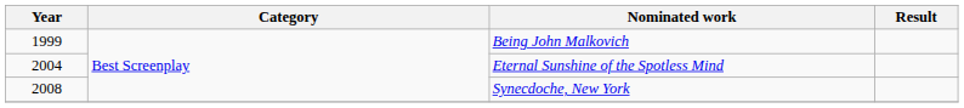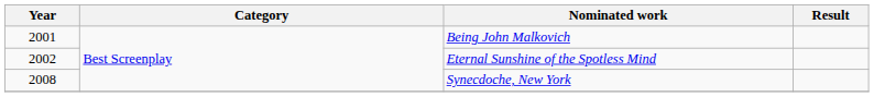 <table class=wikitable>
 <tr>
 <th scope="col" style="width:5em;">Year</th>
 <th scope="col" style="width:26em;">Category</th>
 <th scope="col" style="width:25em;">Nominated work</th>
 <th scope="col" style="width:5em;">Result</th>
 </tr>
 <tr>
-<td style="text-align:center;">1999</td>
+<td style="text-align:center;">2001</td>
 <td rowspan=3><a href='#'>Best Screenplay</a></td>
 <td><em><a href='#'>Being John Malkovich</a></em></td>
 <td></td>
 </tr>
 <tr>
-<td style="text-align:center;">2004</td>
+<td style="text-align:center;">2002</td>
 <td><em><a href='#'>Eternal Sunshine of the Spotless Mind</a></em></td>
 <td></td>
 </tr>
 <tr>
 <td style="text-align:center;">2008</td>
 <td><em><a href='#'>Synecdoche, New York</a></em></td>
 <td></td>
 </tr>
 <tr>
 </tr>
 </table>
